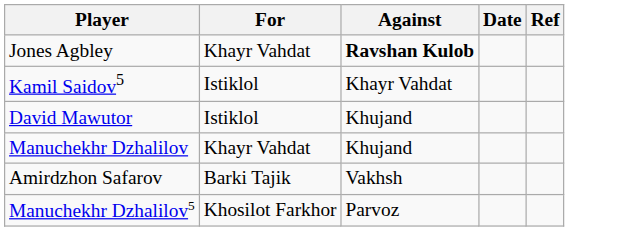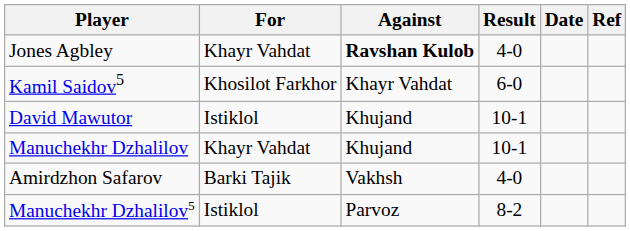 <table class="wikitable sortable">
 <tr>
 <th>Player</th>
 <th>For</th>
 <th>Against</th>
+<th style="text-align:center">Result</th>
 <th>Date</th>
 <th>Ref</th>
 </tr>
 <tr>
 <td> Jones Agbley</td>
 <td>Khayr Vahdat</td>
 <td><strong>Ravshan Kulob</strong></td>
+<td style="text-align:center;">4-0</td>
 <td></td>
 <td></td>
 </tr>
 <tr>
 <td> <a href='#'>Kamil Saidov</a><sup>5</sup></td>
-<td>Istiklol</td>
+<td>Khosilot Farkhor</td>
 <td>Khayr Vahdat</td>
+<td style="text-align:center;">6-0</td>
 <td></td>
 <td></td>
 </tr>
 <tr>
 <td> <a href='#'>David Mawutor</a></td>
 <td>Istiklol</td>
 <td>Khujand</td>
+<td style="text-align:center;">10-1</td>
 <td></td>
 <td></td>
 </tr>
 <tr>
 <td> <a href='#'>Manuchekhr Dzhalilov</a></td>
 <td>Khayr Vahdat</td>
 <td>Khujand</td>
+<td style="text-align:center;">10-1</td>
 <td></td>
 <td></td>
 </tr>
 <tr>
 <td> Amirdzhon Safarov</td>
 <td>Barki Tajik</td>
 <td>Vakhsh</td>
+<td style="text-align:center;">4-0</td>
 <td></td>
 <td></td>
 </tr>
 <tr>
 <td> <a href='#'>Manuchekhr Dzhalilov</a><small><sup>5</sup></small></td>
-<td>Khosilot Farkhor</td>
+<td>Istiklol</td>
 <td>Parvoz</td>
+<td style="text-align:center;">8-2</td>
 <td></td>
 <td></td>
 </tr>
 </table>
